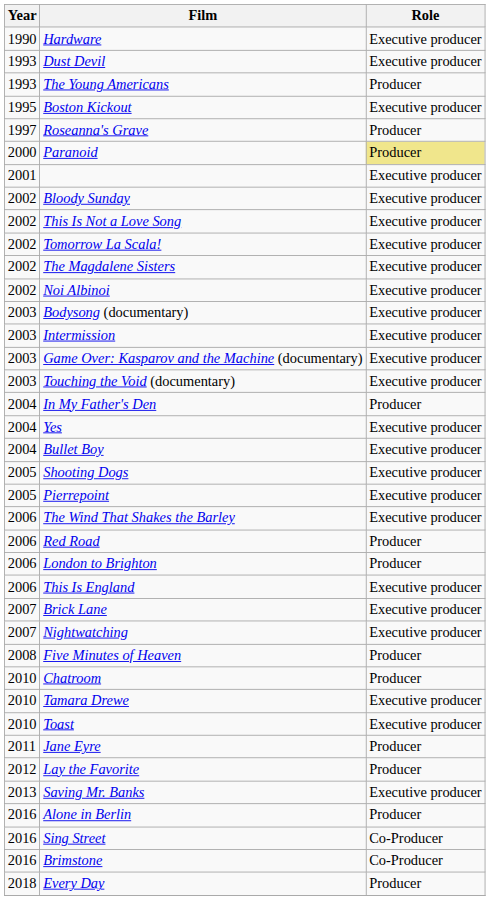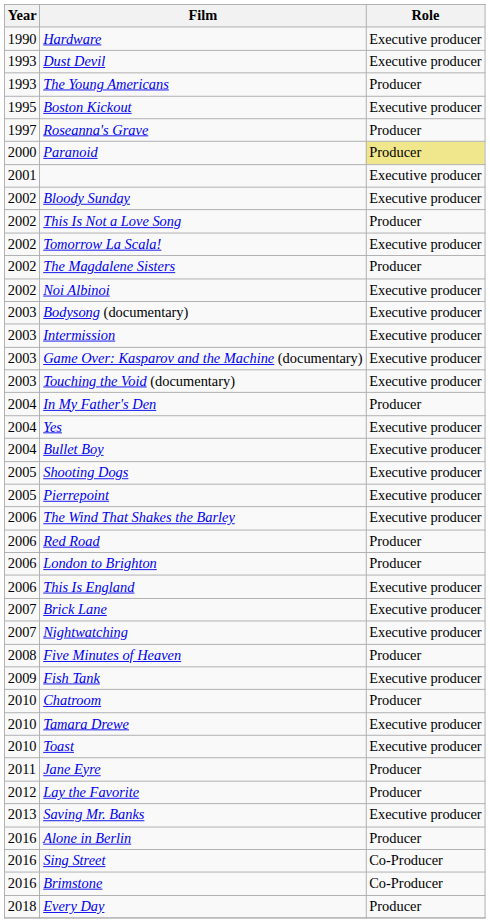 <table class="wikitable sortable">
 <tr>
 <th>Year</th>
 <th>Film</th>
 <th>Role</th>
 </tr>
 <tr>
 <td>1990</td>
 <td><a href='#'><em>Hardware</em></a></td>
 <td>Executive producer</td>
 </tr>
 <tr>
 <td>1993</td>
 <td><a href='#'><em>Dust Devil</em></a></td>
 <td>Executive producer</td>
 </tr>
 <tr>
 <td>1993</td>
 <td><a href='#'><em>The Young Americans</em></a></td>
 <td>Producer</td>
 </tr>
 <tr>
 <td>1995</td>
 <td><em><a href='#'>Boston Kickout</a></em></td>
 <td>Executive producer</td>
 </tr>
 <tr>
 <td>1997</td>
 <td><em><a href='#'>Roseanna's Grave</a></em></td>
 <td>Producer</td>
 </tr>
 <tr>
 <td>2000</td>
 <td><a href='#'><em>Paranoid</em></a></td>
 <td style="background: khaki;">Producer</td>
 </tr>
 <tr>
 <td>2001</td>
 <td><em></em></td>
 <td>Executive producer</td>
 </tr>
 <tr>
 <td>2002</td>
 <td><a href='#'><em>Bloody Sunday</em></a></td>
 <td>Executive producer</td>
 </tr>
 <tr>
 <td>2002</td>
 <td><a href='#'><em>This Is Not a Love Song</em></a></td>
-<td>Executive producer</td>
+<td>Producer</td>
 </tr>
 <tr>
 <td>2002</td>
 <td><em><a href='#'>Tomorrow La Scala!</a></em></td>
 <td>Executive producer</td>
 </tr>
 <tr>
 <td>2002</td>
 <td><em><a href='#'>The Magdalene Sisters</a></em></td>
-<td>Executive producer</td>
+<td>Producer</td>
 </tr>
 <tr>
 <td>2002</td>
 <td><em><a href='#'>Noi Albinoi</a></em></td>
 <td>Executive producer</td>
 </tr>
 <tr>
 <td>2003</td>
 <td><em><a href='#'>Bodysong</a></em> (documentary)</td>
 <td>Executive producer</td>
 </tr>
 <tr>
 <td>2003</td>
 <td><a href='#'><em>Intermission</em></a></td>
 <td>Executive producer</td>
 </tr>
 <tr>
 <td>2003</td>
 <td><em><a href='#'>Game Over: Kasparov and the Machine</a></em> (documentary)</td>
 <td>Executive producer</td>
 </tr>
 <tr>
 <td>2003</td>
 <td><a href='#'><em>Touching the Void</em></a> (documentary)</td>
 <td>Executive producer</td>
 </tr>
 <tr>
 <td>2004</td>
 <td><a href='#'><em>In My Father's Den</em></a></td>
 <td>Producer</td>
 </tr>
 <tr>
 <td>2004</td>
 <td><a href='#'><em>Yes</em></a></td>
 <td>Executive producer</td>
 </tr>
 <tr>
 <td>2004</td>
 <td><em><a href='#'>Bullet Boy</a></em></td>
 <td>Executive producer</td>
 </tr>
 <tr>
 <td>2005</td>
 <td><em><a href='#'>Shooting Dogs</a></em></td>
 <td>Executive producer</td>
 </tr>
 <tr>
 <td>2005</td>
 <td><a href='#'><em>Pierrepoint</em></a></td>
 <td>Executive producer</td>
 </tr>
 <tr>
 <td>2006</td>
 <td><a href='#'><em>The Wind That Shakes the Barley</em></a></td>
 <td>Executive producer</td>
 </tr>
 <tr>
 <td>2006</td>
 <td><a href='#'><em>Red Road</em></a></td>
 <td>Producer</td>
 </tr>
 <tr>
 <td>2006</td>
 <td><a href='#'><em>London to Brighton</em></a></td>
 <td>Producer</td>
 </tr>
 <tr>
 <td>2006</td>
 <td><em><a href='#'>This Is England</a></em></td>
 <td>Executive producer</td>
 </tr>
 <tr>
 <td>2007</td>
 <td><a href='#'><em>Brick Lane</em></a></td>
 <td>Executive producer</td>
 </tr>
 <tr>
 <td>2007</td>
 <td><em><a href='#'>Nightwatching</a></em></td>
 <td>Executive producer</td>
 </tr>
 <tr>
 <td>2008</td>
 <td><em><a href='#'>Five Minutes of Heaven</a></em></td>
 <td>Producer</td>
 </tr>
 <tr>
+<td>2009</td>
+<td><a href='#'><em>Fish Tank</em></a></td>
+<td>Executive producer</td>
+</tr>
+<tr>
 <td>2010</td>
 <td><a href='#'><em>Chatroom</em></a></td>
 <td>Producer</td>
 </tr>
 <tr>
 <td>2010</td>
 <td><a href='#'><em>Tamara Drewe</em></a></td>
 <td>Executive producer</td>
 </tr>
 <tr>
 <td>2010</td>
 <td><a href='#'><em>Toast</em></a></td>
 <td>Executive producer</td>
 </tr>
 <tr>
 <td>2011</td>
 <td><a href='#'><em>Jane Eyre</em></a></td>
 <td>Producer</td>
 </tr>
 <tr>
 <td>2012</td>
 <td><em><a href='#'>Lay the Favorite</a></em></td>
 <td>Producer</td>
 </tr>
 <tr>
 <td>2013</td>
 <td><em><a href='#'>Saving Mr. Banks</a></em></td>
 <td>Executive producer</td>
 </tr>
 <tr>
 <td>2016</td>
 <td><em><a href='#'>Alone in Berlin</a></em></td>
 <td>Producer</td>
 </tr>
 <tr>
 <td>2016</td>
 <td><em><a href='#'>Sing Street</a></em></td>
 <td>Co-Producer</td>
 </tr>
 <tr>
 <td>2016</td>
 <td><em><a href='#'>Brimstone</a></em></td>
 <td>Co-Producer</td>
 </tr>
 <tr>
 <td>2018</td>
 <td><em><a href='#'>Every Day</a></em></td>
 <td>Producer</td>
 </tr>
 <tr>
 </tr>
 </table>
